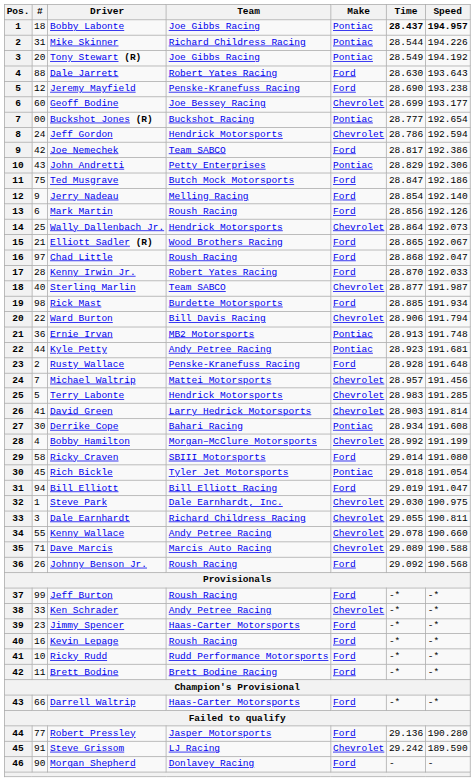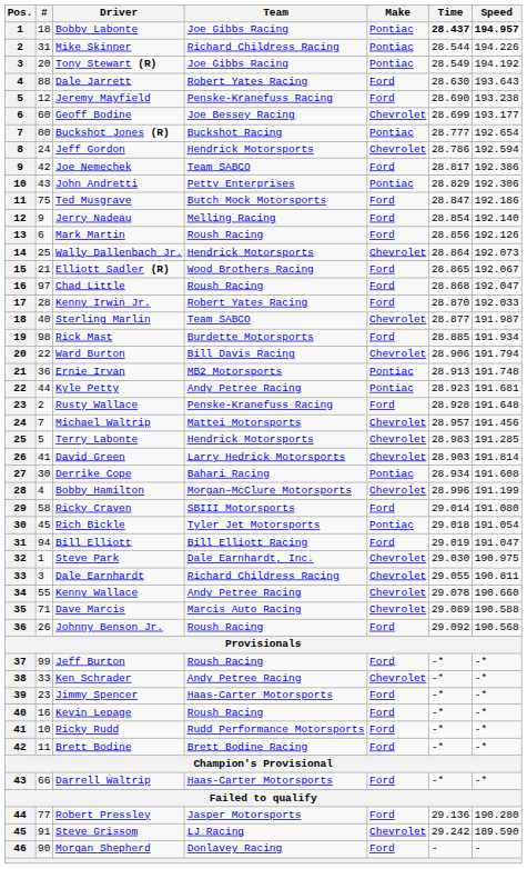 <table class="wikitable" style="font-size:95%">
 <tr>
 <th>Pos.</th>
 <th>#</th>
 <th>Driver</th>
 <th>Team</th>
 <th>Make</th>
 <th>Time</th>
 <th>Speed</th>
 </tr>
 <tr>
 <th>1</th>
 <td>18</td>
 <td><a href='#'>Bobby Labonte</a></td>
 <td><a href='#'>Joe Gibbs Racing</a></td>
 <td><a href='#'>Pontiac</a></td>
 <td><strong>28.437</strong></td>
 <td><strong>194.957</strong></td>
 </tr>
 <tr>
 <th>2</th>
 <td>31</td>
 <td><a href='#'>Mike Skinner</a></td>
 <td><a href='#'>Richard Childress Racing</a></td>
 <td><a href='#'>Pontiac</a></td>
 <td>28.544</td>
 <td>194.226</td>
 </tr>
 <tr>
 <th>3</th>
 <td>20</td>
 <td><a href='#'>Tony Stewart</a> <strong>(R)</strong></td>
 <td><a href='#'>Joe Gibbs Racing</a></td>
 <td><a href='#'>Pontiac</a></td>
 <td>28.549</td>
 <td>194.192</td>
 </tr>
 <tr>
 <th>4</th>
 <td>88</td>
 <td><a href='#'>Dale Jarrett</a></td>
 <td><a href='#'>Robert Yates Racing</a></td>
 <td><a href='#'>Ford</a></td>
 <td>28.630</td>
 <td>193.643</td>
 </tr>
 <tr>
 <th>5</th>
 <td>12</td>
 <td><a href='#'>Jeremy Mayfield</a></td>
 <td><a href='#'>Penske-Kranefuss Racing</a></td>
 <td><a href='#'>Ford</a></td>
 <td>28.690</td>
 <td>193.238</td>
 </tr>
 <tr>
 <th>6</th>
 <td>60</td>
 <td><a href='#'>Geoff Bodine</a></td>
 <td><a href='#'>Joe Bessey Racing</a></td>
 <td><a href='#'>Chevrolet</a></td>
 <td>28.699</td>
 <td>193.177</td>
 </tr>
 <tr>
 <th>7</th>
 <td>00</td>
 <td><a href='#'>Buckshot Jones</a> <strong>(R)</strong></td>
 <td><a href='#'>Buckshot Racing</a></td>
 <td><a href='#'>Pontiac</a></td>
 <td>28.777</td>
 <td>192.654</td>
 </tr>
 <tr>
 <th>8</th>
 <td>24</td>
 <td><a href='#'>Jeff Gordon</a></td>
 <td><a href='#'>Hendrick Motorsports</a></td>
 <td><a href='#'>Chevrolet</a></td>
 <td>28.786</td>
 <td>192.594</td>
 </tr>
 <tr>
 <th>9</th>
 <td>42</td>
 <td><a href='#'>Joe Nemechek</a></td>
 <td><a href='#'>Team SABCO</a></td>
 <td><a href='#'>Ford</a></td>
 <td>28.817</td>
 <td>192.386</td>
 </tr>
 <tr>
 <th>10</th>
 <td>43</td>
 <td><a href='#'>John Andretti</a></td>
 <td><a href='#'>Petty Enterprises</a></td>
 <td><a href='#'>Pontiac</a></td>
 <td>28.829</td>
 <td>192.306</td>
 </tr>
 <tr>
 <th>11</th>
 <td>75</td>
 <td><a href='#'>Ted Musgrave</a></td>
 <td><a href='#'>Butch Mock Motorsports</a></td>
 <td><a href='#'>Ford</a></td>
 <td>28.847</td>
 <td>192.186</td>
 </tr>
 <tr>
 <th>12</th>
 <td>9</td>
 <td><a href='#'>Jerry Nadeau</a></td>
 <td><a href='#'>Melling Racing</a></td>
 <td><a href='#'>Ford</a></td>
 <td>28.854</td>
 <td>192.140</td>
 </tr>
 <tr>
 <th>13</th>
 <td>6</td>
 <td><a href='#'>Mark Martin</a></td>
 <td><a href='#'>Roush Racing</a></td>
 <td><a href='#'>Ford</a></td>
 <td>28.856</td>
 <td>192.126</td>
 </tr>
 <tr>
 <th>14</th>
 <td>25</td>
 <td><a href='#'>Wally Dallenbach Jr.</a></td>
 <td><a href='#'>Hendrick Motorsports</a></td>
 <td><a href='#'>Chevrolet</a></td>
 <td>28.864</td>
 <td>192.073</td>
 </tr>
 <tr>
 <th>15</th>
 <td>21</td>
 <td><a href='#'>Elliott Sadler</a> <strong>(R)</strong></td>
 <td><a href='#'>Wood Brothers Racing</a></td>
 <td><a href='#'>Ford</a></td>
 <td>28.865</td>
 <td>192.067</td>
 </tr>
 <tr>
 <th>16</th>
 <td>97</td>
 <td><a href='#'>Chad Little</a></td>
 <td><a href='#'>Roush Racing</a></td>
 <td><a href='#'>Ford</a></td>
 <td>28.868</td>
 <td>192.047</td>
 </tr>
 <tr>
 <th>17</th>
 <td>28</td>
 <td><a href='#'>Kenny Irwin Jr.</a></td>
 <td><a href='#'>Robert Yates Racing</a></td>
 <td><a href='#'>Ford</a></td>
 <td>28.870</td>
 <td>192.033</td>
 </tr>
 <tr>
 <th>18</th>
 <td>40</td>
 <td><a href='#'>Sterling Marlin</a></td>
 <td><a href='#'>Team SABCO</a></td>
 <td><a href='#'>Chevrolet</a></td>
 <td>28.877</td>
 <td>191.987</td>
 </tr>
 <tr>
 <th>19</th>
 <td>98</td>
 <td><a href='#'>Rick Mast</a></td>
 <td><a href='#'>Burdette Motorsports</a></td>
 <td><a href='#'>Ford</a></td>
 <td>28.885</td>
 <td>191.934</td>
 </tr>
 <tr>
 <th>20</th>
 <td>22</td>
 <td><a href='#'>Ward Burton</a></td>
 <td><a href='#'>Bill Davis Racing</a></td>
 <td><a href='#'>Chevrolet</a></td>
 <td>28.906</td>
 <td>191.794</td>
 </tr>
 <tr>
 <th>21</th>
 <td>36</td>
 <td><a href='#'>Ernie Irvan</a></td>
 <td><a href='#'>MB2 Motorsports</a></td>
 <td><a href='#'>Pontiac</a></td>
 <td>28.913</td>
 <td>191.748</td>
 </tr>
 <tr>
 <th>22</th>
 <td>44</td>
 <td><a href='#'>Kyle Petty</a></td>
 <td><a href='#'>Andy Petree Racing</a></td>
 <td><a href='#'>Pontiac</a></td>
 <td>28.923</td>
 <td>191.681</td>
 </tr>
 <tr>
 <th>23</th>
 <td>2</td>
 <td><a href='#'>Rusty Wallace</a></td>
 <td><a href='#'>Penske-Kranefuss Racing</a></td>
 <td><a href='#'>Ford</a></td>
 <td>28.928</td>
 <td>191.648</td>
 </tr>
 <tr>
 <th>24</th>
 <td>7</td>
 <td><a href='#'>Michael Waltrip</a></td>
 <td><a href='#'>Mattei Motorsports</a></td>
 <td><a href='#'>Chevrolet</a></td>
 <td>28.957</td>
 <td>191.456</td>
 </tr>
 <tr>
 <th>25</th>
 <td>5</td>
 <td><a href='#'>Terry Labonte</a></td>
 <td><a href='#'>Hendrick Motorsports</a></td>
 <td><a href='#'>Chevrolet</a></td>
 <td>28.983</td>
 <td>191.285</td>
 </tr>
 <tr>
 <th>26</th>
 <td>41</td>
 <td><a href='#'>David Green</a></td>
 <td><a href='#'>Larry Hedrick Motorsports</a></td>
 <td><a href='#'>Chevrolet</a></td>
 <td>28.903</td>
 <td>191.814</td>
 </tr>
 <tr>
 <th>27</th>
 <td>30</td>
 <td><a href='#'>Derrike Cope</a></td>
 <td><a href='#'>Bahari Racing</a></td>
 <td><a href='#'>Pontiac</a></td>
 <td>28.934</td>
 <td>191.608</td>
 </tr>
 <tr>
 <th>28</th>
 <td>4</td>
 <td><a href='#'>Bobby Hamilton</a></td>
 <td><a href='#'>Morgan–McClure Motorsports</a></td>
 <td><a href='#'>Chevrolet</a></td>
-<td>28.992</td>
+<td>28.996</td>
 <td>191.199</td>
 </tr>
 <tr>
 <th>29</th>
 <td>58</td>
 <td><a href='#'>Ricky Craven</a></td>
 <td><a href='#'>SBIII Motorsports</a></td>
 <td><a href='#'>Ford</a></td>
 <td>29.014</td>
 <td>191.080</td>
 </tr>
 <tr>
 <th>30</th>
 <td>45</td>
 <td><a href='#'>Rich Bickle</a></td>
 <td><a href='#'>Tyler Jet Motorsports</a></td>
 <td><a href='#'>Pontiac</a></td>
 <td>29.018</td>
 <td>191.054</td>
 </tr>
 <tr>
 <th>31</th>
 <td>94</td>
 <td><a href='#'>Bill Elliott</a></td>
 <td><a href='#'>Bill Elliott Racing</a></td>
 <td><a href='#'>Ford</a></td>
 <td>29.019</td>
 <td>191.047</td>
 </tr>
 <tr>
 <th>32</th>
 <td>1</td>
 <td><a href='#'>Steve Park</a></td>
 <td><a href='#'>Dale Earnhardt, Inc.</a></td>
 <td><a href='#'>Chevrolet</a></td>
 <td>29.030</td>
 <td>190.975</td>
 </tr>
 <tr>
 <th>33</th>
 <td>3</td>
 <td><a href='#'>Dale Earnhardt</a></td>
 <td><a href='#'>Richard Childress Racing</a></td>
 <td><a href='#'>Chevrolet</a></td>
 <td>29.055</td>
 <td>190.811</td>
 </tr>
 <tr>
 <th>34</th>
 <td>55</td>
 <td><a href='#'>Kenny Wallace</a></td>
 <td><a href='#'>Andy Petree Racing</a></td>
 <td><a href='#'>Chevrolet</a></td>
 <td>29.078</td>
 <td>190.660</td>
 </tr>
 <tr>
 <th>35</th>
 <td>71</td>
 <td><a href='#'>Dave Marcis</a></td>
 <td><a href='#'>Marcis Auto Racing</a></td>
 <td><a href='#'>Chevrolet</a></td>
 <td>29.089</td>
 <td>190.588</td>
 </tr>
 <tr>
 <th>36</th>
 <td>26</td>
 <td><a href='#'>Johnny Benson Jr.</a></td>
 <td><a href='#'>Roush Racing</a></td>
 <td><a href='#'>Ford</a></td>
 <td>29.092</td>
 <td>190.568</td>
 </tr>
 <tr>
 <th colspan="7">Provisionals</th>
 </tr>
 <tr>
 <th>37</th>
 <td>99</td>
 <td><a href='#'>Jeff Burton</a></td>
 <td><a href='#'>Roush Racing</a></td>
 <td><a href='#'>Ford</a></td>
 <td>-*</td>
 <td>-*</td>
 </tr>
 <tr>
 <th>38</th>
 <td>33</td>
 <td><a href='#'>Ken Schrader</a></td>
 <td><a href='#'>Andy Petree Racing</a></td>
 <td><a href='#'>Chevrolet</a></td>
 <td>-*</td>
 <td>-*</td>
 </tr>
 <tr>
 <th>39</th>
 <td>23</td>
 <td><a href='#'>Jimmy Spencer</a></td>
 <td><a href='#'>Haas-Carter Motorsports</a></td>
 <td><a href='#'>Ford</a></td>
 <td>-*</td>
 <td>-*</td>
 </tr>
 <tr>
 <th>40</th>
 <td>16</td>
 <td><a href='#'>Kevin Lepage</a></td>
 <td><a href='#'>Roush Racing</a></td>
 <td><a href='#'>Ford</a></td>
 <td>-*</td>
 <td>-*</td>
 </tr>
 <tr>
 <th>41</th>
 <td>10</td>
 <td><a href='#'>Ricky Rudd</a></td>
 <td><a href='#'>Rudd Performance Motorsports</a></td>
 <td><a href='#'>Ford</a></td>
 <td>-*</td>
 <td>-*</td>
 </tr>
 <tr>
 <th>42</th>
 <td>11</td>
 <td><a href='#'>Brett Bodine</a></td>
 <td><a href='#'>Brett Bodine Racing</a></td>
 <td><a href='#'>Ford</a></td>
 <td>-*</td>
 <td>-*</td>
 </tr>
 <tr>
 <th colspan="7">Champion's Provisional</th>
 </tr>
 <tr>
 <th>43</th>
 <td>66</td>
 <td><a href='#'>Darrell Waltrip</a></td>
 <td><a href='#'>Haas-Carter Motorsports</a></td>
 <td><a href='#'>Ford</a></td>
 <td>-*</td>
 <td>-*</td>
 </tr>
 <tr>
 <th colspan="7">Failed to qualify</th>
 </tr>
 <tr>
 <th>44</th>
 <td>77</td>
 <td><a href='#'>Robert Pressley</a></td>
 <td><a href='#'>Jasper Motorsports</a></td>
 <td><a href='#'>Ford</a></td>
 <td>29.136</td>
 <td>190.280</td>
 </tr>
 <tr>
 <th>45</th>
 <td>91</td>
 <td><a href='#'>Steve Grissom</a></td>
 <td><a href='#'>LJ Racing</a></td>
 <td><a href='#'>Chevrolet</a></td>
 <td>29.242</td>
 <td>189.590</td>
 </tr>
 <tr>
 <th>46</th>
 <td>90</td>
 <td><a href='#'>Morgan Shepherd</a></td>
 <td><a href='#'>Donlavey Racing</a></td>
 <td><a href='#'>Ford</a></td>
 <td>-</td>
 <td>-</td>
 </tr>
 <tr>
 <th colspan="7"></th>
 </tr>
 </table>
